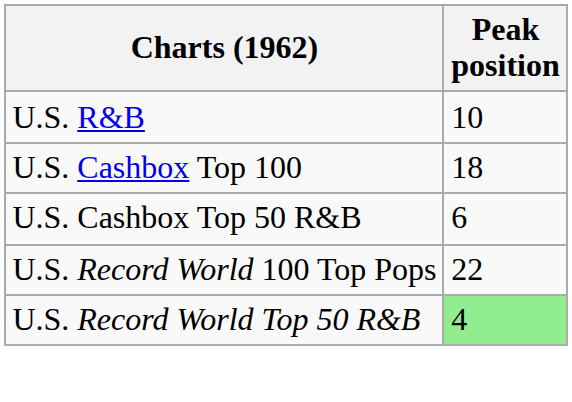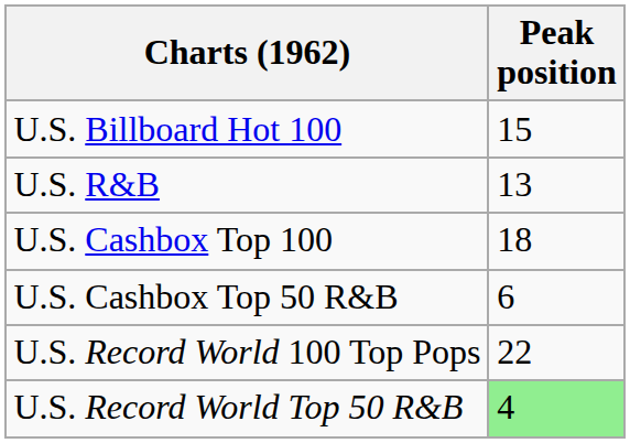 <table class="wikitable sortable mw-collapsible">
 <tr>
 <th>Charts (1962)</th>
 <th>Peak<br>position</th>
 </tr>
 <tr>
+<td>U.S. <a href='#'>Billboard Hot 100</a></td>
+<td>15</td>
+</tr>
+<tr>
 <td>U.S. <a href='#'>R&B</a></td>
-<td>10</td>
+<td>13</td>
 </tr>
 <tr>
 <td>U.S. <a href='#'>Cashbox</a> Top 100</td>
 <td>18</td>
 </tr>
 <tr>
 <td>U.S. Cashbox Top 50 R&B</td>
 <td>6</td>
 </tr>
 <tr>
 <td>U.S. <em>Record World</em> 100 Top Pops</td>
 <td>22</td>
 </tr>
 <tr>
 <td>U.S. <em>Record World Top 50 R&B</em></td>
 <td style="background: lightgreen;">4</td>
 </tr>
 </table>
